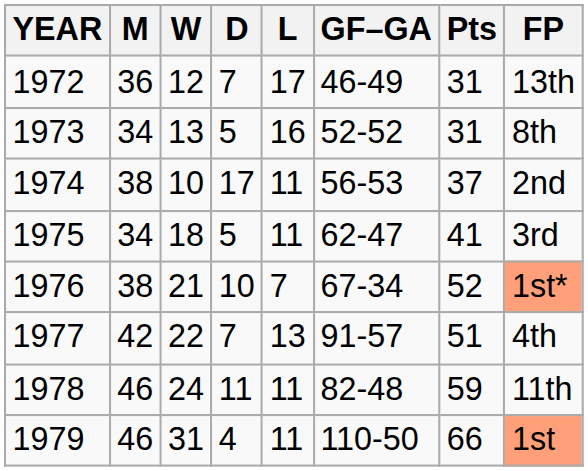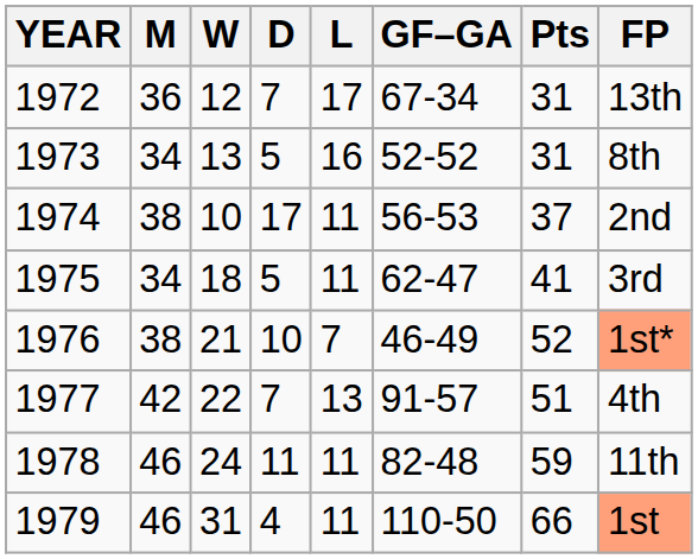 <table class="wikitable">
 <tr>
 <th>YEAR</th>
 <th>M</th>
 <th>W</th>
 <th>D</th>
 <th>L</th>
 <th>GF–GA</th>
 <th>Pts</th>
 <th>FP</th>
 </tr>
 <tr>
 <td>1972</td>
 <td>36</td>
 <td>12</td>
 <td>7</td>
 <td>17</td>
-<td>46-49</td>
+<td>67-34</td>
 <td>31</td>
 <td>13th</td>
 </tr>
 <tr>
 <td>1973</td>
 <td>34</td>
 <td>13</td>
 <td>5</td>
 <td>16</td>
 <td>52-52</td>
 <td>31</td>
 <td>8th</td>
 </tr>
 <tr>
 <td>1974</td>
 <td>38</td>
 <td>10</td>
 <td>17</td>
 <td>11</td>
 <td>56-53</td>
 <td>37</td>
 <td>2nd</td>
 </tr>
 <tr>
 <td>1975</td>
 <td>34</td>
 <td>18</td>
 <td>5</td>
 <td>11</td>
 <td>62-47</td>
 <td>41</td>
 <td>3rd</td>
 </tr>
 <tr>
 <td>1976</td>
 <td>38</td>
 <td>21</td>
 <td>10</td>
 <td>7</td>
-<td>67-34</td>
+<td>46-49</td>
 <td>52</td>
 <td bgcolor=#ffa07a>1st*</td>
 </tr>
 <tr>
 <td>1977</td>
 <td>42</td>
 <td>22</td>
 <td>7</td>
 <td>13</td>
 <td>91-57</td>
 <td>51</td>
 <td>4th</td>
 </tr>
 <tr>
 <td>1978</td>
 <td>46</td>
 <td>24</td>
 <td>11</td>
 <td>11</td>
 <td>82-48</td>
 <td>59</td>
 <td>11th</td>
 </tr>
 <tr>
 <td>1979</td>
 <td>46</td>
 <td>31</td>
 <td>4</td>
 <td>11</td>
 <td>110-50</td>
 <td>66</td>
 <td bgcolor=#ffa07a>1st</td>
 </tr>
 </table>
